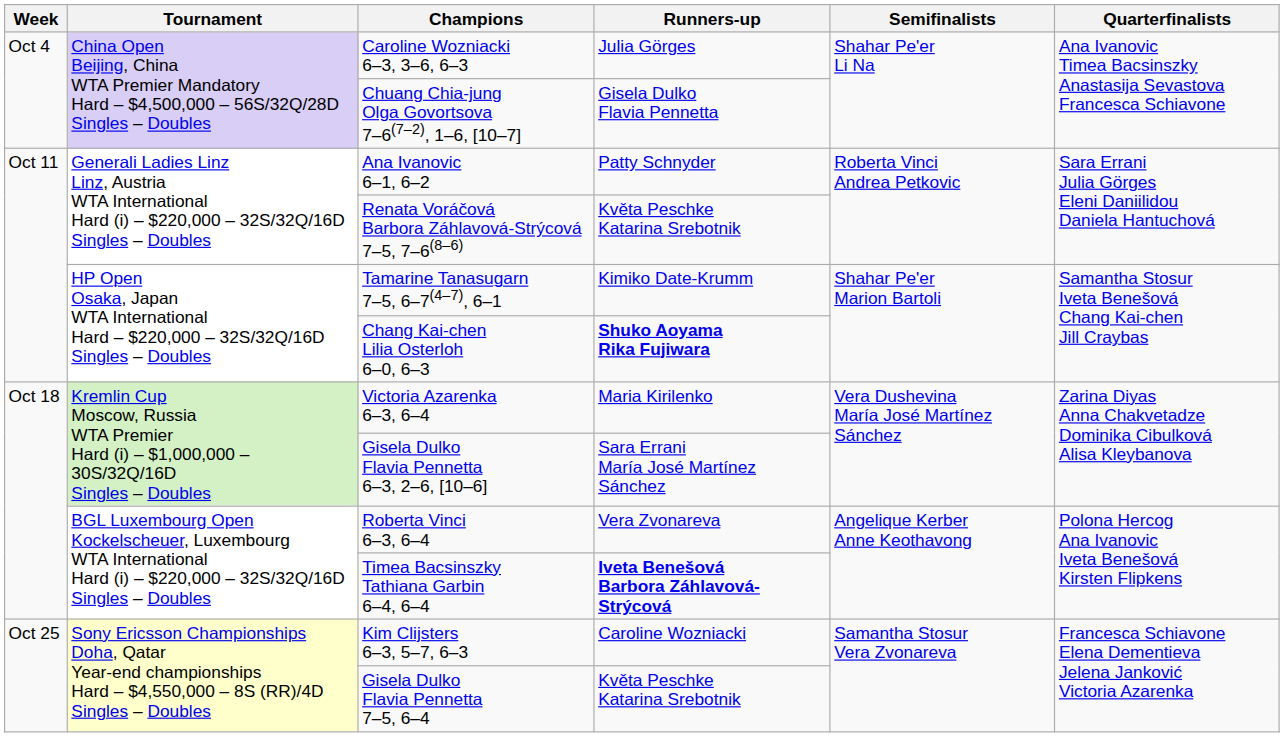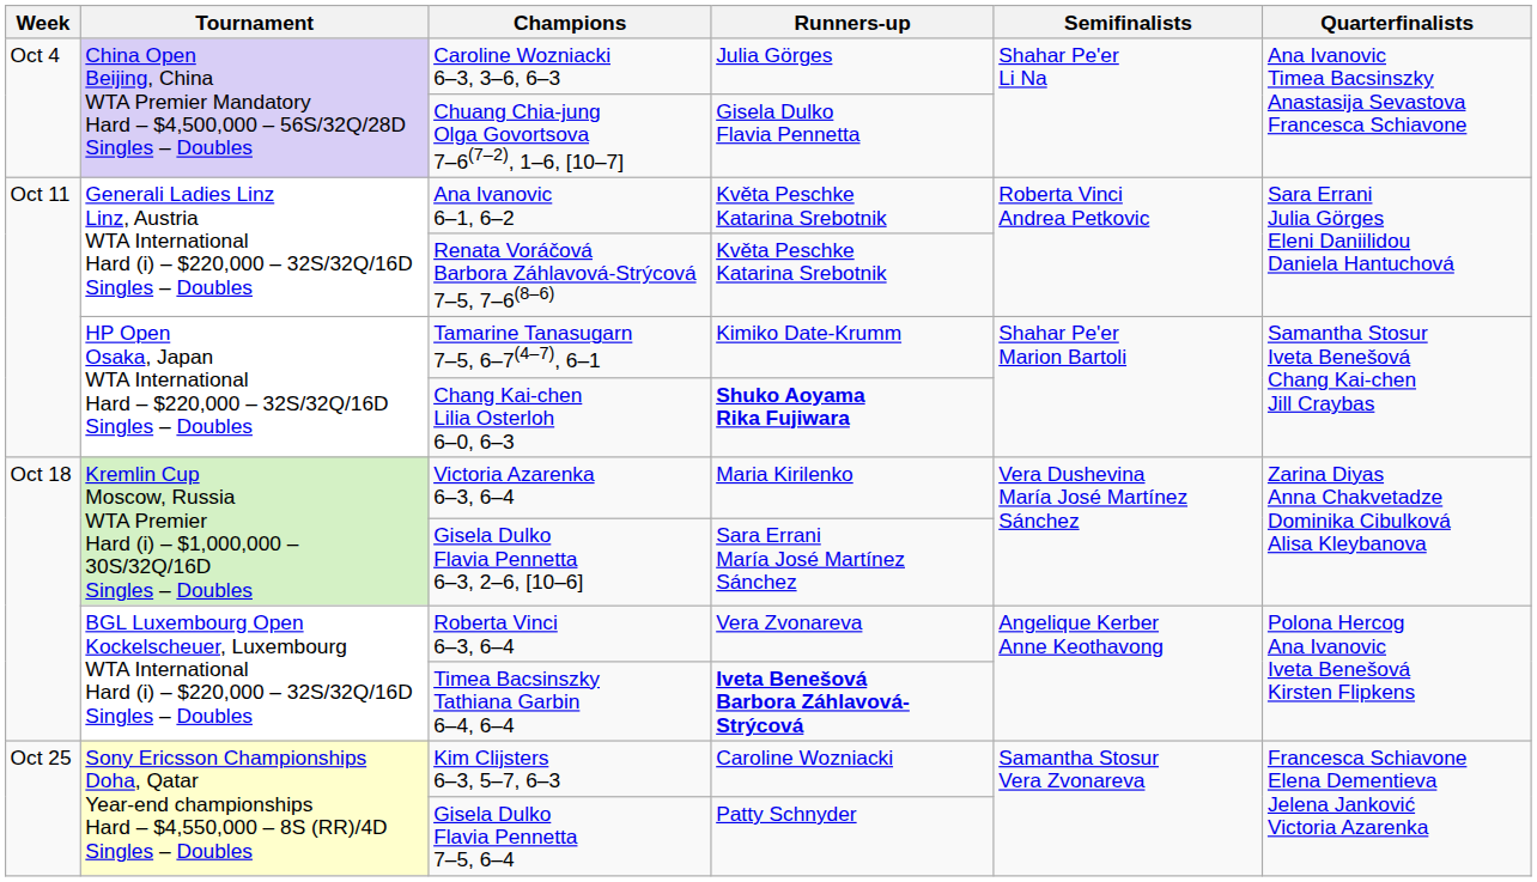 <table class=wikitable style=font-size:95%>
 <tr>
 <th style="width:48px;">Week</th>
 <th style="width:248px;">Tournament</th>
 <th style="width:200px;">Champions</th>
 <th style="width:200px;">Runners-up</th>
 <th style="width:190px;">Semifinalists</th>
 <th style="width:190px;">Quarterfinalists</th>
 </tr>
 <tr valign=top>
 <td rowspan=2>Oct 4</td>
 <td style="background:#d8cef6;" rowspan="2"><a href='#'>China Open</a><br> <a href='#'>Beijing</a>, China<br>WTA Premier Mandatory<br>Hard – $4,500,000 – 56S/32Q/28D<br><a href='#'>Singles</a> – <a href='#'>Doubles</a></td>
 <td> <a href='#'>Caroline Wozniacki</a><br>6–3, 3–6, 6–3</td>
 <td> <a href='#'>Julia Görges</a></td>
 <td rowspan=2> <a href='#'>Shahar Pe'er</a><br> <a href='#'>Li Na</a></td>
 <td rowspan=2> <a href='#'>Ana Ivanovic</a><br>  <a href='#'>Timea Bacsinszky</a><br> <a href='#'>Anastasija Sevastova</a><br> <a href='#'>Francesca Schiavone</a></td>
 </tr>
 <tr valign=top>
 <td> <a href='#'>Chuang Chia-jung</a><br> <a href='#'>Olga Govortsova</a><br>7–6<sup>(7–2)</sup>, 1–6, [10–7]</td>
 <td> <a href='#'>Gisela Dulko</a> <br> <a href='#'>Flavia Pennetta</a></td>
 </tr>
 <tr valign=top>
 <td rowspan=4>Oct 11</td>
 <td style="background:#fff;" rowspan="2"><a href='#'>Generali Ladies Linz</a><br> <a href='#'>Linz</a>, Austria<br>WTA International<br>Hard (i) – $220,000 – 32S/32Q/16D<br><a href='#'>Singles</a> – <a href='#'>Doubles</a></td>
 <td> <a href='#'>Ana Ivanovic</a><br> 6–1, 6–2</td>
-<td> <a href='#'>Patty Schnyder</a></td>
+<td> <a href='#'>Květa Peschke</a> <br>  <a href='#'>Katarina Srebotnik</a></td>
 <td rowspan=2> <a href='#'>Roberta Vinci</a> <br> <a href='#'>Andrea Petkovic</a></td>
 <td rowspan=2> <a href='#'>Sara Errani</a><br> <a href='#'>Julia Görges</a><br> <a href='#'>Eleni Daniilidou</a><br> <a href='#'>Daniela Hantuchová</a></td>
 </tr>
 <tr valign=top>
 <td> <a href='#'>Renata Voráčová</a><br> <a href='#'>Barbora Záhlavová-Strýcová</a><br> 7–5, 7–6<sup>(8–6)</sup></td>
 <td> <a href='#'>Květa Peschke</a> <br> <a href='#'>Katarina Srebotnik</a></td>
 </tr>
 <tr valign=top>
 <td style="background:#fff;" rowspan="2"><a href='#'>HP Open</a><br> <a href='#'>Osaka</a>, Japan<br>WTA International<br>Hard – $220,000 – 32S/32Q/16D<br><a href='#'>Singles</a> – <a href='#'>Doubles</a></td>
 <td> <a href='#'>Tamarine Tanasugarn</a><br>7–5, 6–7<sup>(4–7)</sup>, 6–1</td>
 <td> <a href='#'>Kimiko Date-Krumm</a></td>
 <td rowspan=2> <a href='#'>Shahar Pe'er</a> <br> <a href='#'>Marion Bartoli</a></td>
 <td rowspan=2> <a href='#'>Samantha Stosur</a><br> <a href='#'>Iveta Benešová</a> <br> <a href='#'>Chang Kai-chen</a><br> <a href='#'>Jill Craybas</a></td>
 </tr>
 <tr valign=top>
 <td> <a href='#'>Chang Kai-chen</a><br> <a href='#'>Lilia Osterloh</a><br>6–0, 6–3</td>
 <td><strong> <a href='#'>Shuko Aoyama</a><br> <a href='#'>Rika Fujiwara</a></strong></td>
 </tr>
 <tr valign=top>
 <td rowspan=4>Oct 18</td>
 <td style="background:#D4F1C5;" rowspan="2"><a href='#'>Kremlin Cup</a><br> Moscow, Russia<br>WTA Premier<br>Hard (i) – $1,000,000 – 30S/32Q/16D<br><a href='#'>Singles</a> – <a href='#'>Doubles</a></td>
 <td> <a href='#'>Victoria Azarenka</a><br> 6–3, 6–4</td>
 <td> <a href='#'>Maria Kirilenko</a></td>
 <td rowspan=2> <a href='#'>Vera Dushevina</a> <br>  <a href='#'>María José Martínez Sánchez</a></td>
 <td rowspan=2> <a href='#'>Zarina Diyas</a><br> <a href='#'>Anna Chakvetadze</a><br> <a href='#'>Dominika Cibulková</a><br> <a href='#'>Alisa Kleybanova</a></td>
 </tr>
 <tr valign=top>
 <td> <a href='#'>Gisela Dulko</a><br> <a href='#'>Flavia Pennetta</a><br> 6–3, 2–6, [10–6]</td>
 <td> <a href='#'>Sara Errani</a><br> <a href='#'>María José Martínez Sánchez</a></td>
 </tr>
 <tr valign=top>
 <td style="background:#fff;" rowspan="2"><a href='#'>BGL Luxembourg Open</a><br> <a href='#'>Kockelscheuer</a>, Luxembourg<br>WTA International<br>Hard (i) – $220,000 – 32S/32Q/16D<br><a href='#'>Singles</a> – <a href='#'>Doubles</a></td>
 <td> <a href='#'>Roberta Vinci</a><br> 6–3, 6–4</td>
 <td> <a href='#'>Vera Zvonareva</a></td>
 <td rowspan=2> <a href='#'>Angelique Kerber</a><br>  <a href='#'>Anne Keothavong</a></td>
 <td rowspan=2> <a href='#'>Polona Hercog</a><br>  <a href='#'>Ana Ivanovic</a> <br> <a href='#'>Iveta Benešová</a><br> <a href='#'>Kirsten Flipkens</a></td>
 </tr>
 <tr valign=top>
 <td> <a href='#'>Timea Bacsinszky</a><br> <a href='#'>Tathiana Garbin</a><br> 6–4, 6–4</td>
 <td><strong> <a href='#'>Iveta Benešová</a><br> <a href='#'>Barbora Záhlavová-Strýcová</a></strong></td>
 </tr>
 <tr valign=top>
 <td rowspan=2>Oct 25</td>
 <td style="background:#ffc;" rowspan="2"><a href='#'>Sony Ericsson Championships</a><br> <a href='#'>Doha</a>, Qatar<br>Year-end championships<br>Hard – $4,550,000 – 8S (RR)/4D<br><a href='#'>Singles</a> – <a href='#'>Doubles</a></td>
 <td> <a href='#'>Kim Clijsters</a><br>6–3, 5–7, 6–3</td>
 <td> <a href='#'>Caroline Wozniacki</a></td>
 <td rowspan=2> <a href='#'>Samantha Stosur</a> <br> <a href='#'>Vera Zvonareva</a></td>
 <td rowspan=2> <a href='#'>Francesca Schiavone</a><br> <a href='#'>Elena Dementieva</a><br> <a href='#'>Jelena Janković</a><br> <a href='#'>Victoria Azarenka</a></td>
 </tr>
 <tr valign=top>
 <td> <a href='#'>Gisela Dulko</a><br> <a href='#'>Flavia Pennetta</a><br>7–5, 6–4</td>
-<td> <a href='#'>Květa Peschke</a> <br>  <a href='#'>Katarina Srebotnik</a></td>
+<td> <a href='#'>Patty Schnyder</a></td>
 </tr>
 </table>
